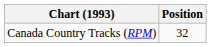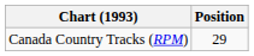 <table class="wikitable sortable">
 <tr>
 <th scope="col">Chart (1993)</th>
 <th scope="col">Position</th>
 </tr>
 <tr>
 <td>Canada Country Tracks (<em><a href='#'>RPM</a></em>)</td>
-<td align="center">32</td>
+<td align="center">29</td>
 </tr>
 </table>
